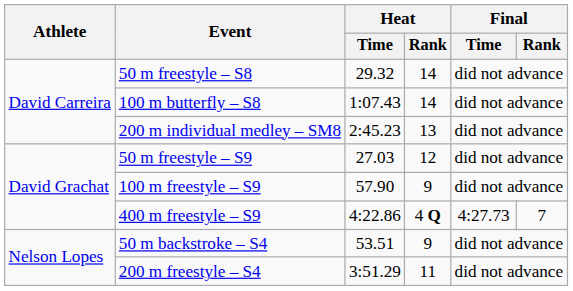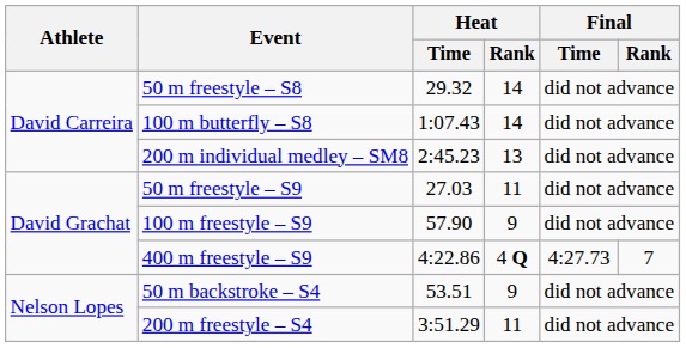 <table class=wikitable style="font-size:90%; text-align:center">
 <tr>
 <th rowspan="2">Athlete</th>
 <th rowspan="2">Event</th>
 <th colspan="2">Heat</th>
 <th colspan="2">Final</th>
 </tr>
 <tr style="font-size:95%">
 <th>Time</th>
 <th>Rank</th>
 <th>Time</th>
 <th>Rank</th>
 </tr>
 <tr>
 <td align=left rowspan=3><a href='#'>David Carreira</a></td>
 <td align=left><a href='#'>50 m freestyle – S8</a></td>
 <td>29.32</td>
 <td>14</td>
 <td colspan=2>did not advance</td>
 </tr>
 <tr>
 <td align=left><a href='#'>100 m butterfly – S8</a></td>
 <td>1:07.43</td>
 <td>14</td>
 <td colspan=2>did not advance</td>
 </tr>
 <tr>
 <td align=left><a href='#'>200 m individual medley – SM8</a></td>
 <td>2:45.23</td>
 <td>13</td>
 <td colspan=2>did not advance</td>
 </tr>
 <tr>
 <td align=left rowspan=3><a href='#'>David Grachat</a></td>
 <td align=left><a href='#'>50 m freestyle – S9</a></td>
 <td>27.03</td>
-<td>12</td>
+<td>11</td>
 <td colspan=2>did not advance</td>
 </tr>
 <tr>
 <td align=left><a href='#'>100 m freestyle – S9</a></td>
 <td>57.90</td>
 <td>9</td>
 <td colspan=2>did not advance</td>
 </tr>
 <tr>
 <td align=left><a href='#'>400 m freestyle – S9</a></td>
 <td>4:22.86</td>
 <td>4 <strong>Q</strong></td>
 <td>4:27.73</td>
 <td>7</td>
 </tr>
 <tr>
 <td align=left rowspan=2><a href='#'>Nelson Lopes</a></td>
 <td align=left><a href='#'>50 m backstroke – S4</a></td>
 <td>53.51</td>
 <td>9</td>
 <td colspan=2>did not advance</td>
 </tr>
 <tr>
 <td align=left><a href='#'>200 m freestyle – S4</a></td>
 <td>3:51.29</td>
 <td>11</td>
 <td colspan=2>did not advance</td>
 </tr>
 </table>
